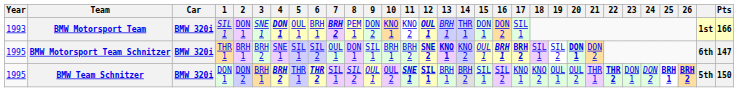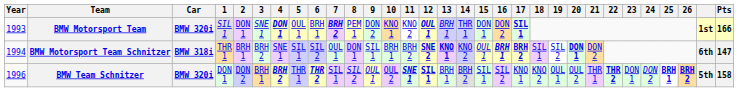 <table class="wikitable" style="text-align:center; font-size:85%">
 <tr>
 <th>Year</th>
 <th>Team</th>
 <th>Car</th>
 <th>1</th>
 <th>2</th>
 <th>3</th>
 <th>4</th>
 <th>5</th>
 <th>6</th>
 <th>7</th>
 <th>8</th>
 <th>9</th>
 <th>10</th>
 <th>11</th>
 <th>12</th>
 <th>13</th>
 <th>14</th>
 <th>15</th>
 <th>16</th>
 <th>17</th>
 <th>18</th>
 <th>19</th>
 <th>20</th>
 <th>21</th>
 <th>22</th>
 <th>23</th>
 <th>24</th>
 <th>25</th>
 <th>26</th>
 <th></th>
 <th>Pts</th>
 </tr>
 <tr>
 <td><a href='#'>1993</a></td>
 <th nowrap><a href='#'>BMW Motorsport Team</a></th>
 <th nowrap><a href='#'>BMW 320i</a></th>
 <td style="background:#DFDFDF;"><em><a href='#'>SIL<br>1</a></em><br></td>
 <td style="background:#EFCFFF;"><a href='#'>DON<br>1</a><br></td>
 <td style="background:#DFFFDF;"><em><a href='#'>SNE<br>1</a></em><br></td>
 <td style="background:#FFFFBF;"><strong><em><a href='#'>DON<br>1</a></em></strong><br></td>
 <td style="background:#FFFFBF;"><a href='#'>OUL<br>1</a><br></td>
 <td style="background:#FFFFBF;"><a href='#'>BRH<br>1</a><br></td>
 <td style="background:#EFCFFF;"><strong><em><a href='#'>BRH<br>2</a></em></strong><br></td>
 <td style="background:#FFFFBF;"><a href='#'>PEM<br>1</a><br></td>
 <td style="background:#DFFFDF;"><a href='#'>DON<br>2</a><br></td>
 <td style="background:#FFDF9F;"><a href='#'>KNO<br>1</a><br></td>
 <td style="background:#FFFFFF;"><a href='#'>KNO<br>2</a><br></td>
 <td style="background:#FFFFBF;"><strong><em><a href='#'>OUL<br>1</a></em></strong><br></td>
 <td style="background:#CFCFFF;"><em><a href='#'>BRH<br>1</a></em><br></td>
 <td style="background:#CFCFFF;"><a href='#'>THR<br>1</a><br></td>
 <td style="background:#DFFFDF;"><a href='#'>DON<br>1</a><br></td>
 <td style="background:#FFDF9F;"><a href='#'>DON<br>2</a><br></td>
-<td style="background:#DFFFDF;"><a href='#'>SIL<br>1</a><br></td>
+<td style="background:#DFFFDF;"><strong><a href='#'>SIL<br>1</a><br></strong></td>
 <td colspan=9></td>
 <td style="background:#FFFFBF;"><strong>1st</strong></td>
 <td style="background:#FFFFBF;"><strong>166</strong></td>
 </tr>
 <tr>
-<td><a href='#'>1995</a></td>
+<td><a href='#'>1994</a></td>
 <th nowrap><a href='#'>BMW Motorsport Team Schnitzer</a></th>
-<th nowrap><a href='#'>BMW 320i</a></th>
+<th nowrap><a href='#'>BMW 318i</a></th>
 <td style="background:#FFDF9F;"><a href='#'>THR<br>1</a><br></td>
 <td style="background:#EFCFFF;"><a href='#'>BRH<br>1</a><br></td>
 <td style="background:#DFFFDF;"><a href='#'>BRH<br>2</a><br></td>
 <td style="background:#EFCFFF;"><a href='#'>SNE<br>1</a><br></td>
 <td style="background:#CFCFFF;"><a href='#'>SIL<br>1</a><br></td>
 <td style="background:#CFCFFF;"><a href='#'>SIL<br>2</a><br></td>
 <td style="background:#DFFFDF;"><a href='#'>OUL<br>1</a><br></td>
 <td style="background:#EFCFFF;"><a href='#'>DON<br>1</a><br></td>
 <td style="background:#DFFFDF;"><a href='#'>SIL<br>1</a><br></td>
 <td style="background:#DFFFDF;"><a href='#'>BRH<br>1</a><br></td>
 <td style="background:#DFFFDF;"><a href='#'>BRH<br>2</a><br></td>
 <td style="background:#FFFFBF;"><strong><a href='#'>SNE<br>2</a></strong><br></td>
 <td style="background:#EFCFFF;"><strong><a href='#'>KNO<br>1</a><br></strong></td>
 <td style="background:#CFCFFF;"><a href='#'>KNO<br>2</a><br></td>
 <td style="background:#FFFFBF;"><em><a href='#'>OUL<br>1</a></em><br></td>
 <td style="background:#FFFFBF;"><strong><em><a href='#'>BRH<br>1</a></em></strong><br></td>
 <td style="background:#FFFFBF;"><strong><a href='#'>BRH<br>2</a></strong><br></td>
 <td style="background:#EFCFFF;"><a href='#'>SIL<br>1</a><br></td>
 <td style="background:#FFFFFF;"><a href='#'>SIL<br>2</a><br></td>
 <td style="background:#DFFFDF;"><strong><a href='#'>DON<br>1</a></strong><br></td>
 <td style="background:#FFDF9F;"><a href='#'>DON<br>2</a><br></td>
 <td colspan=5></td>
 <th>6th</th>
 <th>147</th>
 </tr>
 <tr>
-<td><a href='#'>1995</a></td>
+<td><a href='#'>1996</a></td>
 <th nowrap><a href='#'>BMW Team Schnitzer</a></th>
 <th nowrap><a href='#'>BMW 320i</a></th>
 <td style="background:#DFFFDF;"><a href='#'>DON<br>1</a><br></td>
 <td style="background:#CFCFFF;"><a href='#'>DON<br>2</a><br></td>
 <td style="background:#FFDF9F;"><a href='#'>BRH<br>1</a><br></td>
 <td style="background:#FFFFBF;"><strong><em><a href='#'>BRH<br>2</a></em></strong><br></td>
 <td style="background:#CFCFFF;"><a href='#'>THR<br>1</a><br></td>
 <td style="background:#FFFFBF;"><strong><em><a href='#'>THR<br>2</a></em></strong><br></td>
 <td style="background:#EFCFFF;"><a href='#'>SIL<br>1</a><br></td>
 <td style="background:#EFCFFF;"><em><a href='#'>SIL<br>2</a></em><br></td>
 <td style="background:#FFFFBF;"><em><a href='#'>OUL<br>1</a></em><br></td>
 <td style="background:#EFCFFF;"><a href='#'>OUL<br>2</a><br></td>
 <td style="background:#DFFFDF;"><strong><em><a href='#'>SNE<br>1</a></em></strong><br></td>
 <td style="background:#FFFFBF;"><strong><a href='#'>SIL<br>1</a></strong><br></td>
 <td style="background:#DFFFDF;"><a href='#'>BRH<br>1</a><br></td>
 <td style="background:#DFDFDF;"><a href='#'>BRH<br>2</a><br></td>
 <td style="background:#DFFFDF;"><a href='#'>SIL<br>1</a><br></td>
 <td style="background:#EFCFFF;"><a href='#'>SIL<br>2</a><br></td>
 <td style="background:#DFFFDF;"><a href='#'>KNO<br>1</a><br></td>
 <td style="background:#DFFFDF;"><a href='#'>KNO<br>2</a><br></td>
 <td style="background:#DFFFDF;"><a href='#'>OUL<br>1</a><br></td>
 <td style="background:#DFFFDF;"><a href='#'>OUL<br>2</a><br></td>
 <td style="background:#EFCFFF;"><a href='#'>THR<br>1</a><br></td>
 <td style="background:#DFFFDF;"><strong><a href='#'>THR<br>2</a></strong><br></td>
 <td style="background:#DFFFDF;"><a href='#'>DON<br>1</a><br></td>
 <td style="background:#DFFFDF;"><em><a href='#'>DON<br>2</a></em><br></td>
 <td style="background:#FFFFFF;"><strong><a href='#'>BRH<br>1</a></strong><br></td>
 <td style="background:#FFDF9F;"><strong><a href='#'>BRH<br>2</a></strong><br></td>
 <th>5th</th>
-<th>150</th>
+<th>158</th>
 </tr>
 </table>
